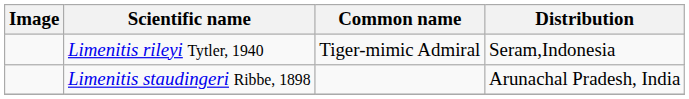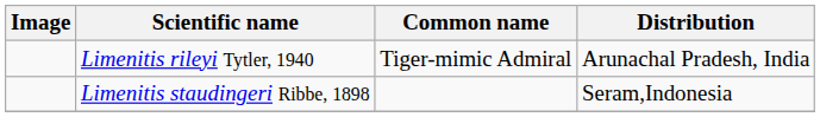 <table class="wikitable">
 <tr>
 <th>Image</th>
 <th>Scientific name</th>
 <th>Common name</th>
 <th>Distribution</th>
 </tr>
 <tr>
 <td></td>
 <td><em><a href='#'>Limenitis rileyi</a></em> <small>Tytler, 1940</small></td>
 <td>Tiger-mimic Admiral</td>
-<td>Seram,Indonesia</td>
+<td>Arunachal Pradesh, India</td>
 </tr>
 <tr>
 <td></td>
 <td><em><a href='#'>Limenitis staudingeri</a></em> <small>Ribbe, 1898</small></td>
 <td></td>
-<td>Arunachal Pradesh, India</td>
+<td>Seram,Indonesia</td>
 </tr>
 <tr>
 </tr>
 </table>
